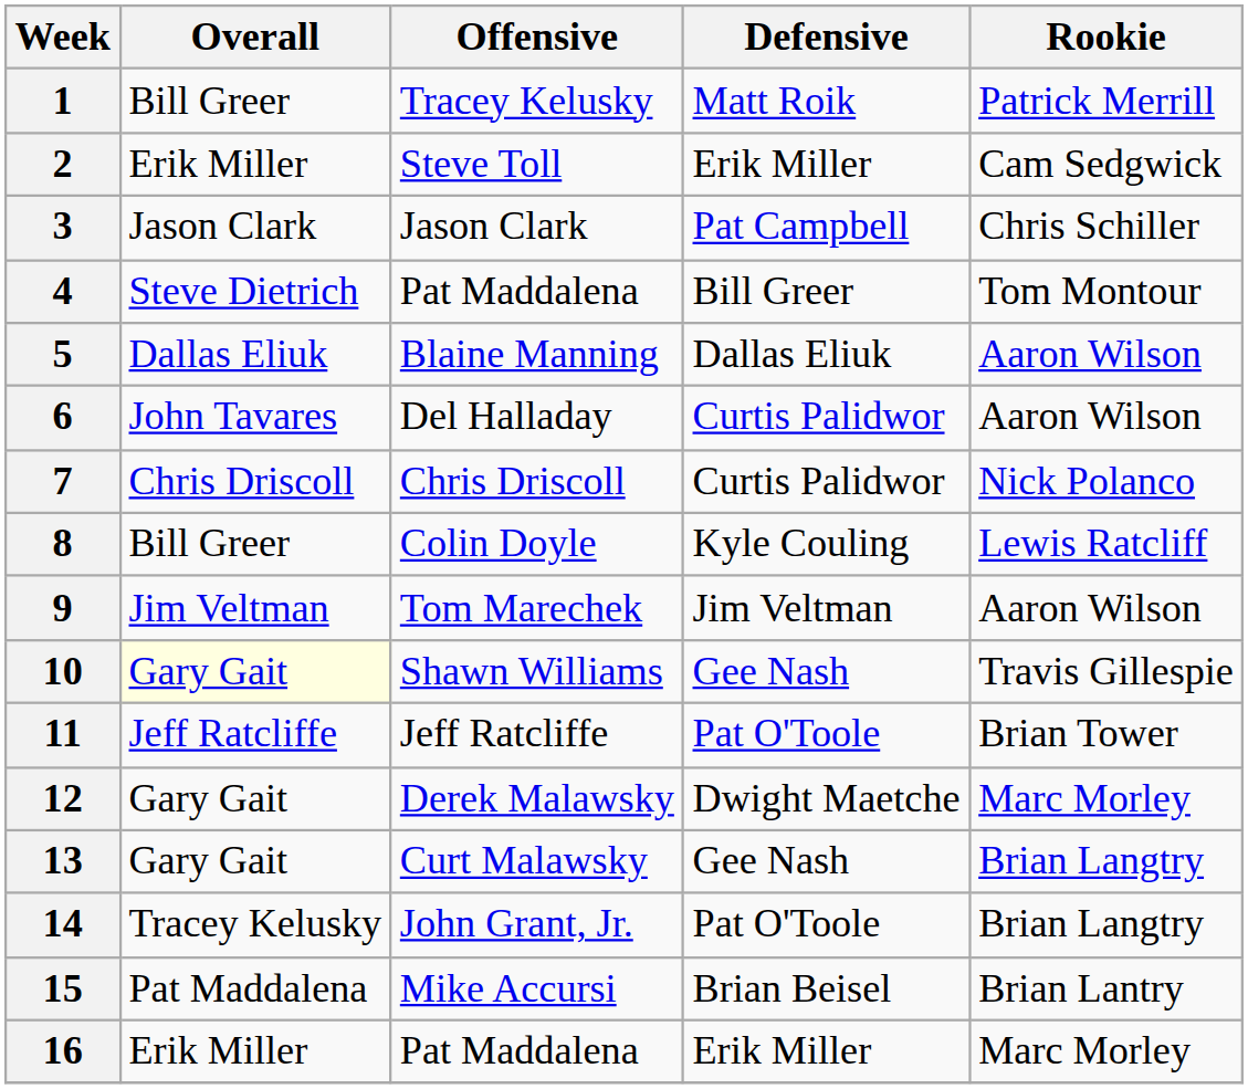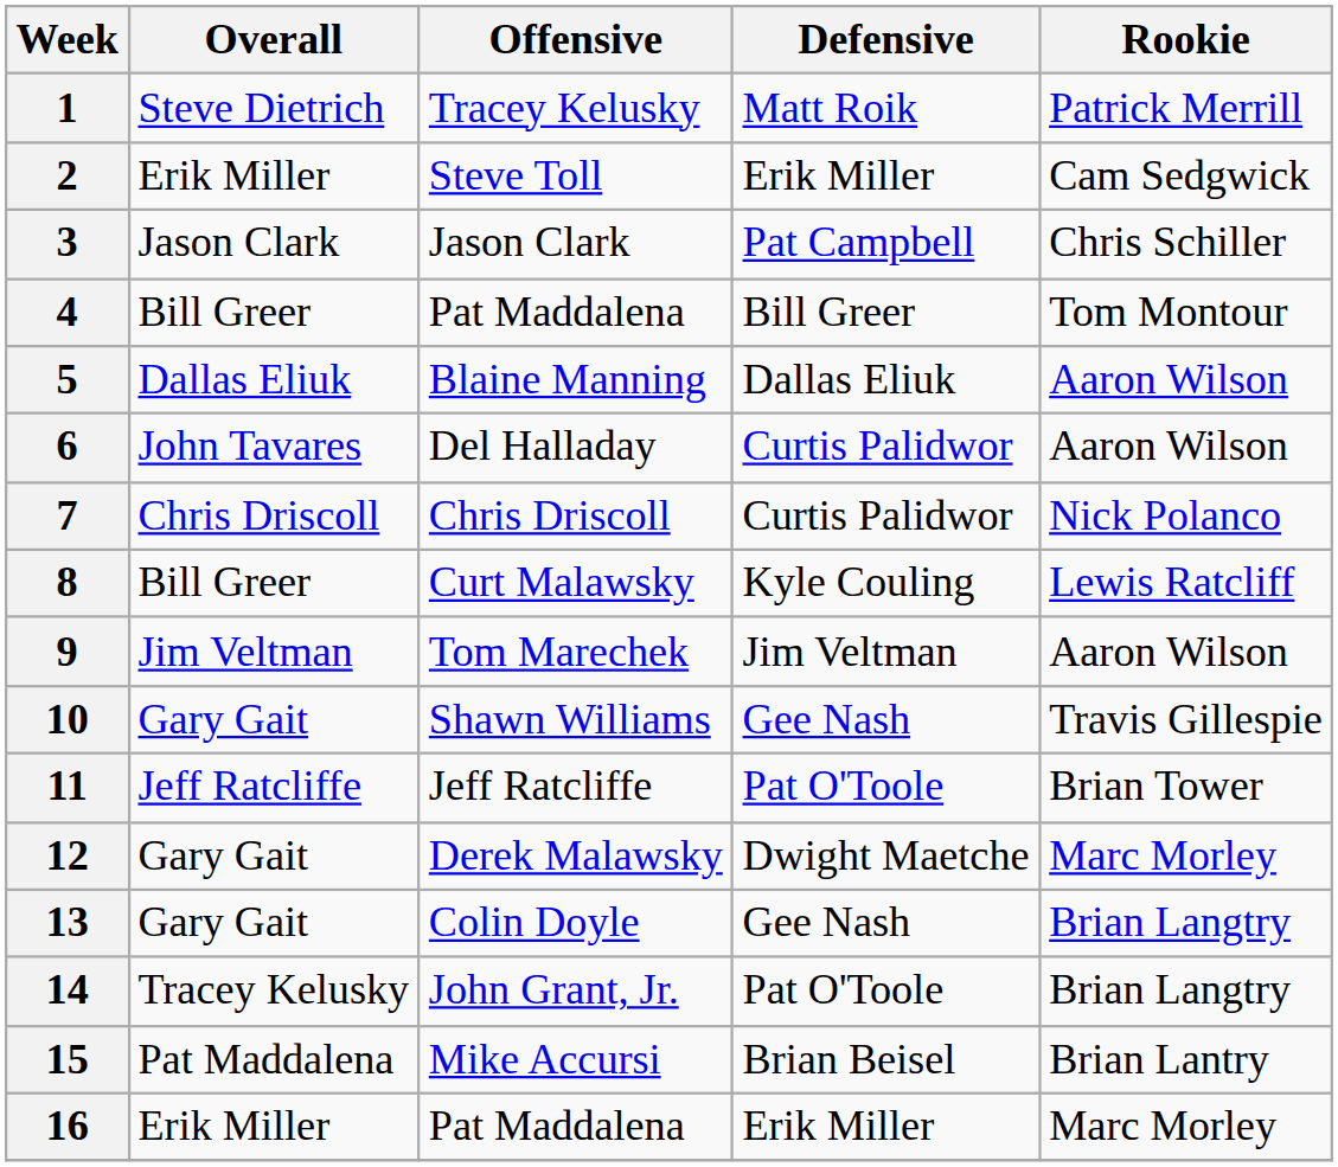 <table class="wikitable">
 <tr>
 <th>Week</th>
 <th>Overall</th>
 <th>Offensive</th>
 <th>Defensive</th>
 <th>Rookie</th>
 </tr>
 <tr>
 <th>1</th>
-<td>Bill Greer</td>
+<td><a href='#'>Steve Dietrich</a></td>
 <td><a href='#'>Tracey Kelusky</a></td>
 <td><a href='#'>Matt Roik</a></td>
 <td><a href='#'>Patrick Merrill</a></td>
 </tr>
 <tr>
 <th>2</th>
 <td>Erik Miller</td>
 <td><a href='#'>Steve Toll</a></td>
 <td>Erik Miller</td>
 <td>Cam Sedgwick</td>
 </tr>
 <tr>
 <th>3</th>
 <td>Jason Clark</td>
 <td>Jason Clark</td>
 <td><a href='#'>Pat Campbell</a></td>
 <td>Chris Schiller</td>
 </tr>
 <tr>
 <th>4</th>
-<td><a href='#'>Steve Dietrich</a></td>
+<td>Bill Greer</td>
 <td>Pat Maddalena</td>
 <td>Bill Greer</td>
 <td>Tom Montour</td>
 </tr>
 <tr>
 <th>5</th>
 <td><a href='#'>Dallas Eliuk</a></td>
 <td><a href='#'>Blaine Manning</a></td>
 <td>Dallas Eliuk</td>
 <td><a href='#'>Aaron Wilson</a></td>
 </tr>
 <tr>
 <th>6</th>
 <td><a href='#'>John Tavares</a></td>
 <td>Del Halladay</td>
 <td><a href='#'>Curtis Palidwor</a></td>
 <td>Aaron Wilson</td>
 </tr>
 <tr>
 <th>7</th>
 <td><a href='#'>Chris Driscoll</a></td>
 <td><a href='#'>Chris Driscoll</a></td>
 <td>Curtis Palidwor</td>
 <td><a href='#'>Nick Polanco</a></td>
 </tr>
 <tr>
 <th>8</th>
 <td>Bill Greer</td>
-<td><a href='#'>Colin Doyle</a></td>
+<td><a href='#'>Curt Malawsky</a></td>
 <td>Kyle Couling</td>
 <td><a href='#'>Lewis Ratcliff</a></td>
 </tr>
 <tr>
 <th>9</th>
 <td><a href='#'>Jim Veltman</a></td>
 <td><a href='#'>Tom Marechek</a></td>
 <td>Jim Veltman</td>
 <td>Aaron Wilson</td>
 </tr>
 <tr>
 <th>10</th>
-<td style="background: lightyellow;"><a href='#'>Gary Gait</a></td>
+<td><a href='#'>Gary Gait</a></td>
 <td><a href='#'>Shawn Williams</a></td>
 <td><a href='#'>Gee Nash</a></td>
 <td>Travis Gillespie</td>
 </tr>
 <tr>
 <th>11</th>
 <td><a href='#'>Jeff Ratcliffe</a></td>
 <td>Jeff Ratcliffe</td>
 <td><a href='#'>Pat O'Toole</a></td>
 <td>Brian Tower</td>
 </tr>
 <tr>
 <th>12</th>
 <td>Gary Gait</td>
 <td><a href='#'>Derek Malawsky</a></td>
 <td>Dwight Maetche</td>
 <td><a href='#'>Marc Morley</a></td>
 </tr>
 <tr>
 <th>13</th>
 <td>Gary Gait</td>
-<td><a href='#'>Curt Malawsky</a></td>
+<td><a href='#'>Colin Doyle</a></td>
 <td>Gee Nash</td>
 <td><a href='#'>Brian Langtry</a></td>
 </tr>
 <tr>
 <th>14</th>
 <td>Tracey Kelusky</td>
 <td><a href='#'>John Grant, Jr.</a></td>
 <td>Pat O'Toole</td>
 <td>Brian Langtry</td>
 </tr>
 <tr>
 <th>15</th>
 <td>Pat Maddalena</td>
 <td><a href='#'>Mike Accursi</a></td>
 <td>Brian Beisel</td>
 <td>Brian Lantry</td>
 </tr>
 <tr>
 <th>16</th>
 <td>Erik Miller</td>
 <td>Pat Maddalena</td>
 <td>Erik Miller</td>
 <td>Marc Morley</td>
 </tr>
 <tr>
 </tr>
 </table>
